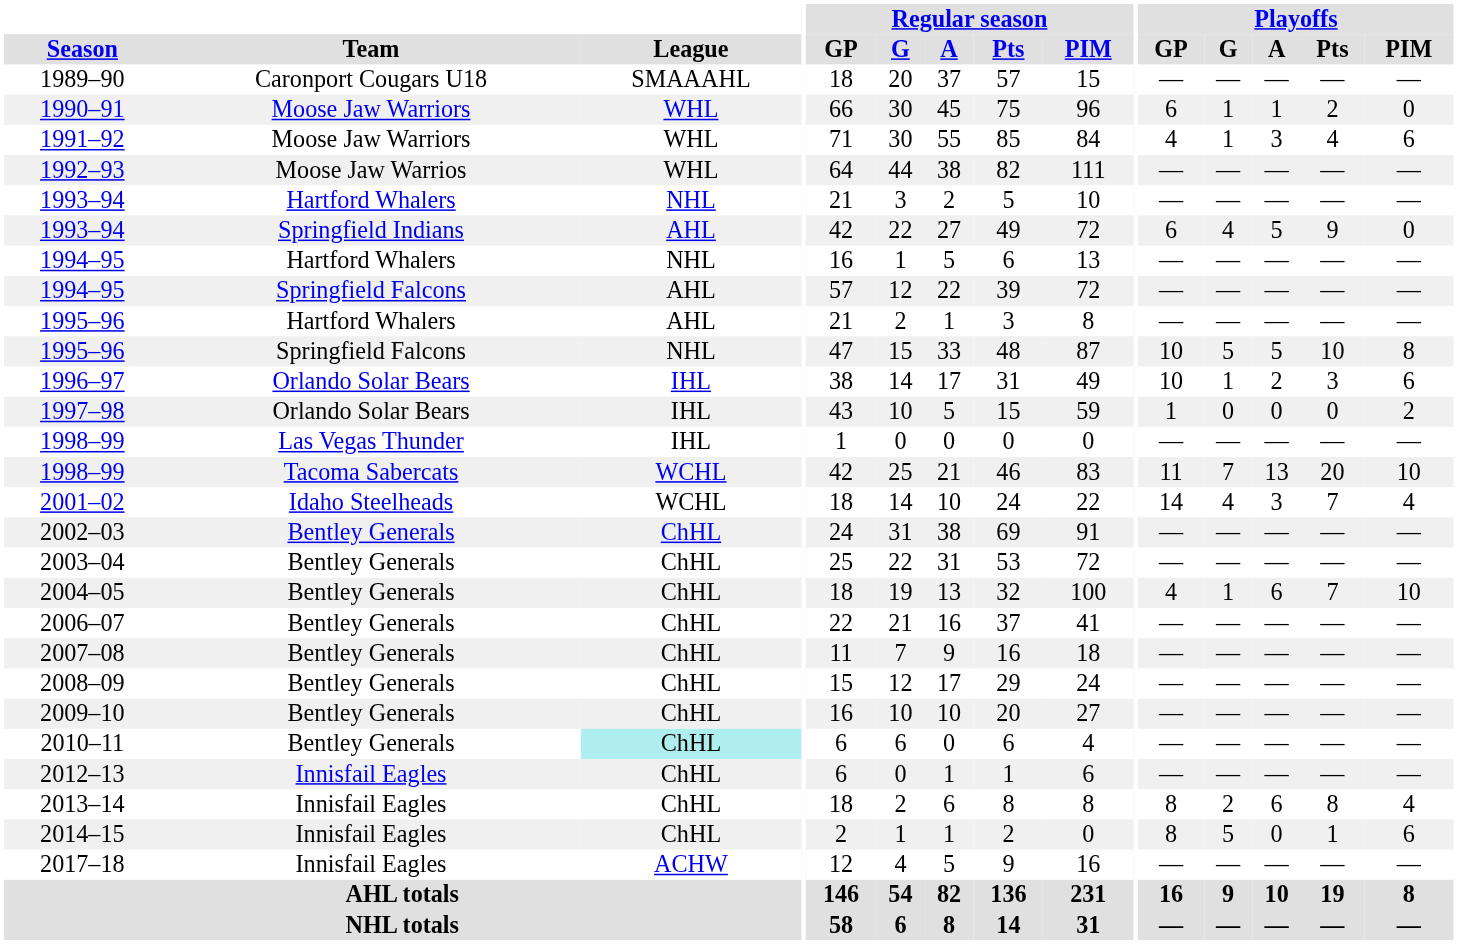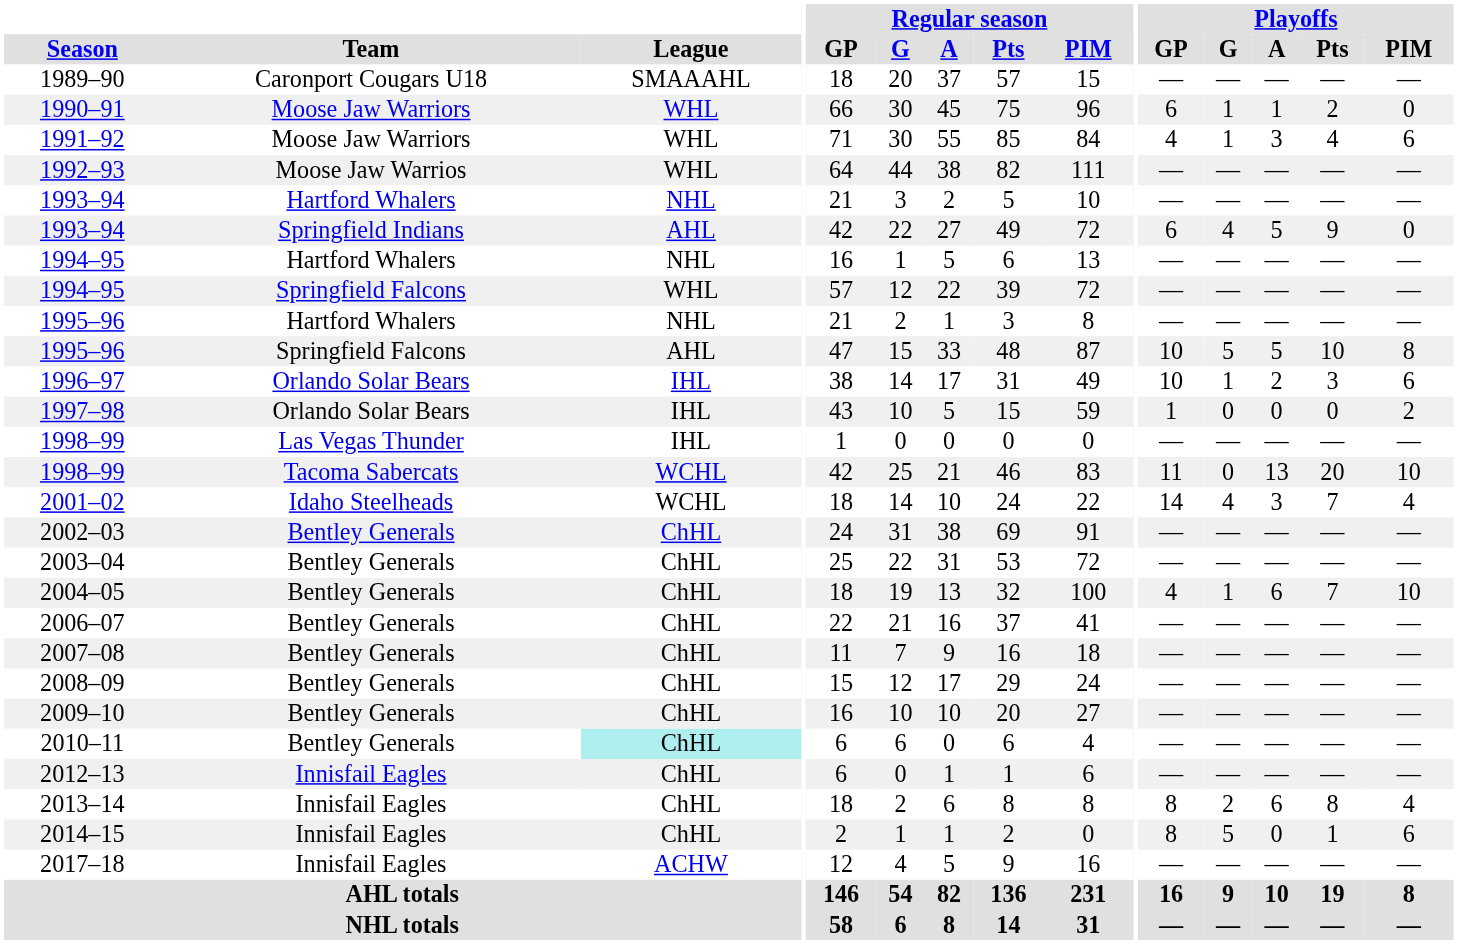 <table border="0" cellpadding="1" cellspacing="0" style="text-align:center; width:60em">
 <tr bgcolor="#e0e0e0">
 <th colspan="3" bgcolor="#ffffff"></th>
 <th rowspan="100" bgcolor="#ffffff"></th>
 <th colspan="5"><a href='#'>Regular season</a></th>
 <th rowspan="100" bgcolor="#ffffff"></th>
 <th colspan="5"><a href='#'>Playoffs</a></th>
 </tr>
 <tr bgcolor="#e0e0e0">
 <th><a href='#'>Season</a></th>
 <th>Team</th>
 <th>League</th>
 <th>GP</th>
 <th><a href='#'>G</a></th>
 <th><a href='#'>A</a></th>
 <th><a href='#'>Pts</a></th>
 <th><a href='#'>PIM</a></th>
 <th>GP</th>
 <th>G</th>
 <th>A</th>
 <th>Pts</th>
 <th>PIM</th>
 </tr>
 <tr>
 <td>1989–90</td>
 <td>Caronport Cougars U18</td>
 <td>SMAAAHL</td>
 <td>18</td>
 <td>20</td>
 <td>37</td>
 <td>57</td>
 <td>15</td>
 <td>—</td>
 <td>—</td>
 <td>—</td>
 <td>—</td>
 <td>—</td>
 </tr>
 <tr bgcolor="#f0f0f0">
 <td><a href='#'>1990–91</a></td>
 <td><a href='#'>Moose Jaw Warriors</a></td>
 <td><a href='#'>WHL</a></td>
 <td>66</td>
 <td>30</td>
 <td>45</td>
 <td>75</td>
 <td>96</td>
 <td>6</td>
 <td>1</td>
 <td>1</td>
 <td>2</td>
 <td>0</td>
 </tr>
 <tr>
 <td><a href='#'>1991–92</a></td>
 <td>Moose Jaw Warriors</td>
 <td>WHL</td>
 <td>71</td>
 <td>30</td>
 <td>55</td>
 <td>85</td>
 <td>84</td>
 <td>4</td>
 <td>1</td>
 <td>3</td>
 <td>4</td>
 <td>6</td>
 </tr>
 <tr bgcolor="#f0f0f0">
 <td><a href='#'>1992–93</a></td>
 <td>Moose Jaw Warrios</td>
 <td>WHL</td>
 <td>64</td>
 <td>44</td>
 <td>38</td>
 <td>82</td>
 <td>111</td>
 <td>—</td>
 <td>—</td>
 <td>—</td>
 <td>—</td>
 <td>—</td>
 </tr>
 <tr>
 <td><a href='#'>1993–94</a></td>
 <td><a href='#'>Hartford Whalers</a></td>
 <td><a href='#'>NHL</a></td>
 <td>21</td>
 <td>3</td>
 <td>2</td>
 <td>5</td>
 <td>10</td>
 <td>—</td>
 <td>—</td>
 <td>—</td>
 <td>—</td>
 <td>—</td>
 </tr>
 <tr bgcolor="#f0f0f0">
 <td><a href='#'>1993–94</a></td>
 <td><a href='#'>Springfield Indians</a></td>
 <td><a href='#'>AHL</a></td>
 <td>42</td>
 <td>22</td>
 <td>27</td>
 <td>49</td>
 <td>72</td>
 <td>6</td>
 <td>4</td>
 <td>5</td>
 <td>9</td>
 <td>0</td>
 </tr>
 <tr>
 <td><a href='#'>1994–95</a></td>
 <td>Hartford Whalers</td>
 <td>NHL</td>
 <td>16</td>
 <td>1</td>
 <td>5</td>
 <td>6</td>
 <td>13</td>
 <td>—</td>
 <td>—</td>
 <td>—</td>
 <td>—</td>
 <td>—</td>
 </tr>
 <tr bgcolor="#f0f0f0">
 <td><a href='#'>1994–95</a></td>
 <td><a href='#'>Springfield Falcons</a></td>
-<td>AHL</td>
+<td>WHL</td>
 <td>57</td>
 <td>12</td>
 <td>22</td>
 <td>39</td>
 <td>72</td>
 <td>—</td>
 <td>—</td>
 <td>—</td>
 <td>—</td>
 <td>—</td>
 </tr>
 <tr>
 <td><a href='#'>1995–96</a></td>
 <td>Hartford Whalers</td>
-<td>AHL</td>
+<td>NHL</td>
 <td>21</td>
 <td>2</td>
 <td>1</td>
 <td>3</td>
 <td>8</td>
 <td>—</td>
 <td>—</td>
 <td>—</td>
 <td>—</td>
 <td>—</td>
 </tr>
 <tr bgcolor="#f0f0f0">
 <td><a href='#'>1995–96</a></td>
 <td>Springfield Falcons</td>
-<td>NHL</td>
+<td>AHL</td>
 <td>47</td>
 <td>15</td>
 <td>33</td>
 <td>48</td>
 <td>87</td>
 <td>10</td>
 <td>5</td>
 <td>5</td>
 <td>10</td>
 <td>8</td>
 </tr>
 <tr>
 <td><a href='#'>1996–97</a></td>
 <td><a href='#'>Orlando Solar Bears</a></td>
 <td><a href='#'>IHL</a></td>
 <td>38</td>
 <td>14</td>
 <td>17</td>
 <td>31</td>
 <td>49</td>
 <td>10</td>
 <td>1</td>
 <td>2</td>
 <td>3</td>
 <td>6</td>
 </tr>
 <tr bgcolor="#f0f0f0">
 <td><a href='#'>1997–98</a></td>
 <td>Orlando Solar Bears</td>
 <td>IHL</td>
 <td>43</td>
 <td>10</td>
 <td>5</td>
 <td>15</td>
 <td>59</td>
 <td>1</td>
 <td>0</td>
 <td>0</td>
 <td>0</td>
 <td>2</td>
 </tr>
 <tr>
 <td><a href='#'>1998–99</a></td>
 <td><a href='#'>Las Vegas Thunder</a></td>
 <td>IHL</td>
 <td>1</td>
 <td>0</td>
 <td>0</td>
 <td>0</td>
 <td>0</td>
 <td>—</td>
 <td>—</td>
 <td>—</td>
 <td>—</td>
 <td>—</td>
 </tr>
 <tr bgcolor="#f0f0f0">
 <td><a href='#'>1998–99</a></td>
 <td><a href='#'>Tacoma Sabercats</a></td>
 <td><a href='#'>WCHL</a></td>
 <td>42</td>
 <td>25</td>
 <td>21</td>
 <td>46</td>
 <td>83</td>
 <td>11</td>
-<td>7</td>
+<td>0</td>
 <td>13</td>
 <td>20</td>
 <td>10</td>
 </tr>
 <tr>
 <td><a href='#'>2001–02</a></td>
 <td><a href='#'>Idaho Steelheads</a></td>
 <td>WCHL</td>
 <td>18</td>
 <td>14</td>
 <td>10</td>
 <td>24</td>
 <td>22</td>
 <td>14</td>
 <td>4</td>
 <td>3</td>
 <td>7</td>
 <td>4</td>
 </tr>
 <tr bgcolor="#f0f0f0">
 <td>2002–03</td>
 <td><a href='#'>Bentley Generals</a></td>
 <td><a href='#'>ChHL</a></td>
 <td>24</td>
 <td>31</td>
 <td>38</td>
 <td>69</td>
 <td>91</td>
 <td>—</td>
 <td>—</td>
 <td>—</td>
 <td>—</td>
 <td>—</td>
 </tr>
 <tr>
 <td>2003–04</td>
 <td>Bentley Generals</td>
 <td>ChHL</td>
 <td>25</td>
 <td>22</td>
 <td>31</td>
 <td>53</td>
 <td>72</td>
 <td>—</td>
 <td>—</td>
 <td>—</td>
 <td>—</td>
 <td>—</td>
 </tr>
 <tr bgcolor="#f0f0f0">
 <td>2004–05</td>
 <td>Bentley Generals</td>
 <td>ChHL</td>
 <td>18</td>
 <td>19</td>
 <td>13</td>
 <td>32</td>
 <td>100</td>
 <td>4</td>
 <td>1</td>
 <td>6</td>
 <td>7</td>
 <td>10</td>
 </tr>
 <tr>
 <td>2006–07</td>
 <td>Bentley Generals</td>
 <td>ChHL</td>
 <td>22</td>
 <td>21</td>
 <td>16</td>
 <td>37</td>
 <td>41</td>
 <td>—</td>
 <td>—</td>
 <td>—</td>
 <td>—</td>
 <td>—</td>
 </tr>
 <tr bgcolor="#f0f0f0">
 <td>2007–08</td>
 <td>Bentley Generals</td>
 <td>ChHL</td>
 <td>11</td>
 <td>7</td>
 <td>9</td>
 <td>16</td>
 <td>18</td>
 <td>—</td>
 <td>—</td>
 <td>—</td>
 <td>—</td>
 <td>—</td>
 </tr>
 <tr>
 <td>2008–09</td>
 <td>Bentley Generals</td>
 <td>ChHL</td>
 <td>15</td>
 <td>12</td>
 <td>17</td>
 <td>29</td>
 <td>24</td>
 <td>—</td>
 <td>—</td>
 <td>—</td>
 <td>—</td>
 <td>—</td>
 </tr>
 <tr bgcolor="#f0f0f0">
 <td>2009–10</td>
 <td>Bentley Generals</td>
 <td>ChHL</td>
 <td>16</td>
 <td>10</td>
 <td>10</td>
 <td>20</td>
 <td>27</td>
 <td>—</td>
 <td>—</td>
 <td>—</td>
 <td>—</td>
 <td>—</td>
 </tr>
 <tr>
 <td>2010–11</td>
 <td>Bentley Generals</td>
 <td style="background: paleturquoise;">ChHL</td>
 <td>6</td>
 <td>6</td>
 <td>0</td>
 <td>6</td>
 <td>4</td>
 <td>—</td>
 <td>—</td>
 <td>—</td>
 <td>—</td>
 <td>—</td>
 </tr>
 <tr bgcolor="#f0f0f0">
 <td>2012–13</td>
 <td><a href='#'>Innisfail Eagles</a></td>
 <td>ChHL</td>
 <td>6</td>
 <td>0</td>
 <td>1</td>
 <td>1</td>
 <td>6</td>
 <td>—</td>
 <td>—</td>
 <td>—</td>
 <td>—</td>
 <td>—</td>
 </tr>
 <tr>
 <td>2013–14</td>
 <td>Innisfail Eagles</td>
 <td>ChHL</td>
 <td>18</td>
 <td>2</td>
 <td>6</td>
 <td>8</td>
 <td>8</td>
 <td>8</td>
 <td>2</td>
 <td>6</td>
 <td>8</td>
 <td>4</td>
 </tr>
 <tr bgcolor="#f0f0f0">
 <td>2014–15</td>
 <td>Innisfail Eagles</td>
 <td>ChHL</td>
 <td>2</td>
 <td>1</td>
 <td>1</td>
 <td>2</td>
 <td>0</td>
 <td>8</td>
 <td>5</td>
 <td>0</td>
 <td>1</td>
 <td>6</td>
 </tr>
 <tr>
 <td>2017–18</td>
 <td>Innisfail Eagles</td>
 <td><a href='#'>ACHW</a></td>
 <td>12</td>
 <td>4</td>
 <td>5</td>
 <td>9</td>
 <td>16</td>
 <td>—</td>
 <td>—</td>
 <td>—</td>
 <td>—</td>
 <td>—</td>
 </tr>
 <tr bgcolor="#e0e0e0">
 <th colspan="3">AHL totals</th>
 <th>146</th>
 <th>54</th>
 <th>82</th>
 <th>136</th>
 <th>231</th>
 <th>16</th>
 <th>9</th>
 <th>10</th>
 <th>19</th>
 <th>8</th>
 </tr>
 <tr bgcolor="#e0e0e0">
 <th colspan="3">NHL totals</th>
 <th>58</th>
 <th>6</th>
 <th>8</th>
 <th>14</th>
 <th>31</th>
 <th>—</th>
 <th>—</th>
 <th>—</th>
 <th>—</th>
 <th>—</th>
 </tr>
 </table>
